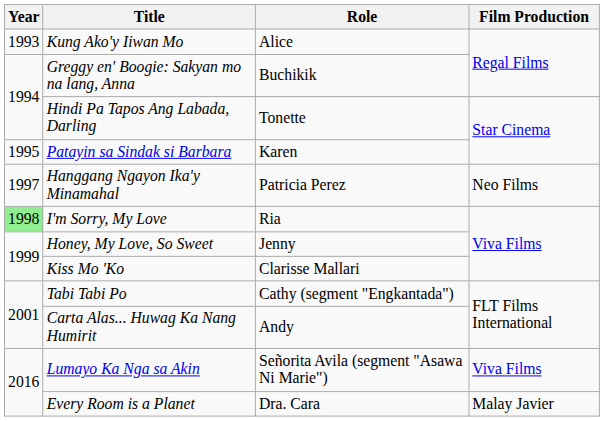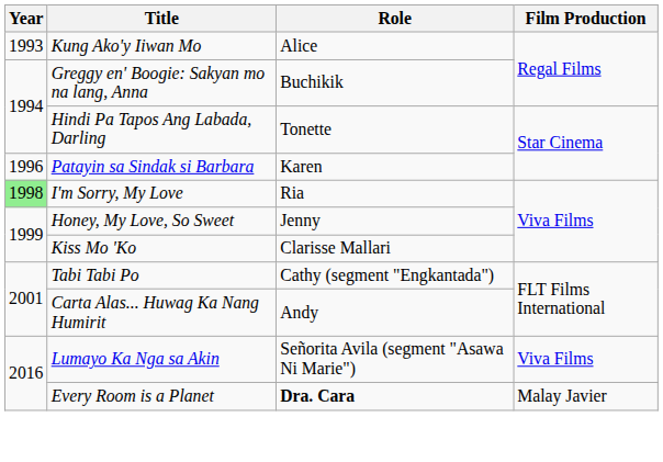 <table class="wikitable sortable">
 <tr>
 <th>Year</th>
 <th>Title</th>
 <th>Role</th>
 <th>Film Production</th>
 </tr>
 <tr>
 <td>1993</td>
 <td><em>Kung Ako'y Iiwan Mo</em></td>
 <td>Alice</td>
 <td rowspan=2><a href='#'>Regal Films</a></td>
 </tr>
 <tr>
 <td rowspan=2>1994</td>
 <td><em>Greggy en' Boogie: Sakyan mo na lang, Anna</em></td>
 <td>Buchikik</td>
 </tr>
 <tr>
 <td><em>Hindi Pa Tapos Ang Labada, Darling</em></td>
 <td>Tonette</td>
 <td rowspan=2><a href='#'>Star Cinema</a></td>
 </tr>
 <tr>
-<td>1995</td>
+<td>1996</td>
 <td><em><a href='#'>Patayin sa Sindak si Barbara</a></em></td>
 <td>Karen</td>
-</tr>
-<tr>
-<td>1997</td>
-<td><em>Hanggang Ngayon Ika'y Minamahal</em></td>
-<td>Patricia Perez</td>
-<td>Neo Films</td>
 </tr>
 <tr>
 <td style="background: lightgreen;">1998</td>
 <td><em>I'm Sorry, My Love</em></td>
 <td>Ria</td>
 <td rowspan=3><a href='#'>Viva Films</a></td>
 </tr>
 <tr>
 <td rowspan=2>1999</td>
 <td><em>Honey, My Love, So Sweet</em></td>
 <td>Jenny</td>
 </tr>
 <tr>
 <td><em>Kiss Mo 'Ko</em></td>
 <td>Clarisse Mallari</td>
 </tr>
 <tr>
 <td rowspan=2>2001</td>
 <td><em>Tabi Tabi Po</em></td>
 <td>Cathy (segment "Engkantada")</td>
 <td rowspan=2>FLT Films International</td>
 </tr>
 <tr>
 <td><em>Carta Alas... Huwag Ka Nang Humirit</em></td>
 <td>Andy</td>
 </tr>
 <tr>
 <td rowspan="2">2016</td>
 <td><em><a href='#'>Lumayo Ka Nga sa Akin</a></em></td>
 <td>Señorita Avila (segment "Asawa Ni Marie")</td>
 <td><a href='#'>Viva Films</a></td>
 </tr>
 <tr>
 <td><em>Every Room is a Planet</em></td>
-<td>Dra. Cara</td>
+<td><strong>Dra. Cara</strong></td>
 <td>Malay Javier</td>
 </tr>
 </table>
